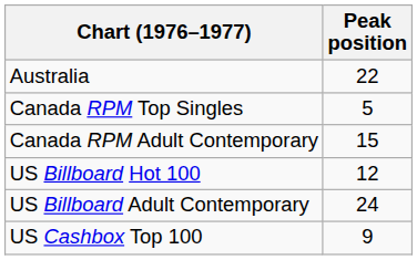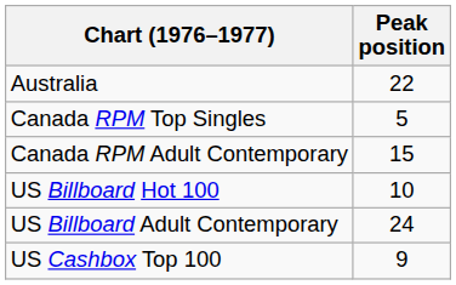 <table class="wikitable sortable">
 <tr>
 <th align="left">Chart (1976–1977)</th>
 <th align="left">Peak<br>position</th>
 </tr>
 <tr>
 <td align="left">Australia</td>
 <td style="text-align:center;">22</td>
 </tr>
 <tr>
 <td align="left">Canada <em><a href='#'>RPM</a></em> Top Singles</td>
 <td style="text-align:center;">5</td>
 </tr>
 <tr>
 <td>Canada <em>RPM</em> Adult Contemporary</td>
 <td style="text-align:center;">15</td>
 </tr>
 <tr>
 <td align="left">US <em><a href='#'>Billboard</a></em> <a href='#'>Hot 100</a></td>
-<td style="text-align:center;">12</td>
+<td style="text-align:center;">10</td>
 </tr>
 <tr>
 <td align="left">US <em><a href='#'>Billboard</a></em> Adult Contemporary</td>
 <td style="text-align:center;">24</td>
 </tr>
 <tr>
 <td align="left">US <em><a href='#'>Cashbox</a></em> Top 100</td>
 <td style="text-align:center;">9</td>
 </tr>
 </table>
